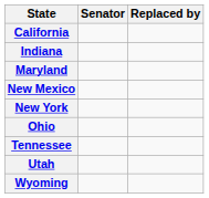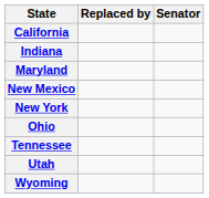 <table class="wikitable sortable plainrowheaders">
 <tr>
 <th scope="col">State</th>
+<th scope="col">Replaced by</th>
 <th scope="col">Senator</th>
-<th scope="col">Replaced by</th>
 </tr>
 <tr>
 <th><a href='#'>California</a></th>
 <td></td>
 <td></td>
 </tr>
 <tr>
 <th><a href='#'>Indiana</a></th>
 <td></td>
 <td></td>
 </tr>
 <tr>
 <th><a href='#'>Maryland</a></th>
 <td></td>
 <td></td>
 </tr>
 <tr>
 <th><a href='#'>New Mexico</a></th>
 <td></td>
 <td></td>
 </tr>
 <tr>
 <th><a href='#'>New York</a></th>
 <td></td>
 <td></td>
 </tr>
 <tr>
 <th><a href='#'>Ohio</a></th>
 <td></td>
 <td></td>
 </tr>
 <tr>
 <th><a href='#'>Tennessee</a></th>
 <td></td>
 <td></td>
 </tr>
 <tr>
 <th><a href='#'>Utah</a></th>
 <td></td>
 <td></td>
 </tr>
 <tr>
 <th><a href='#'>Wyoming</a></th>
 <td></td>
 <td></td>
 </tr>
 </table>
